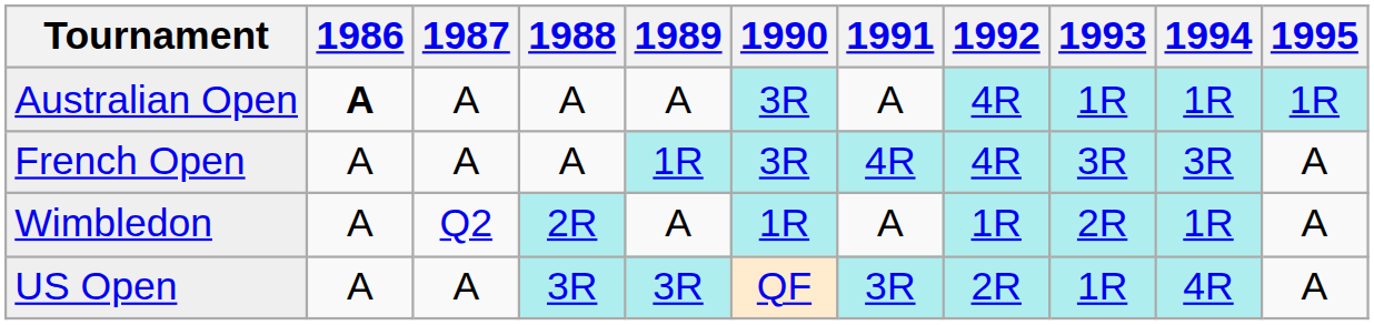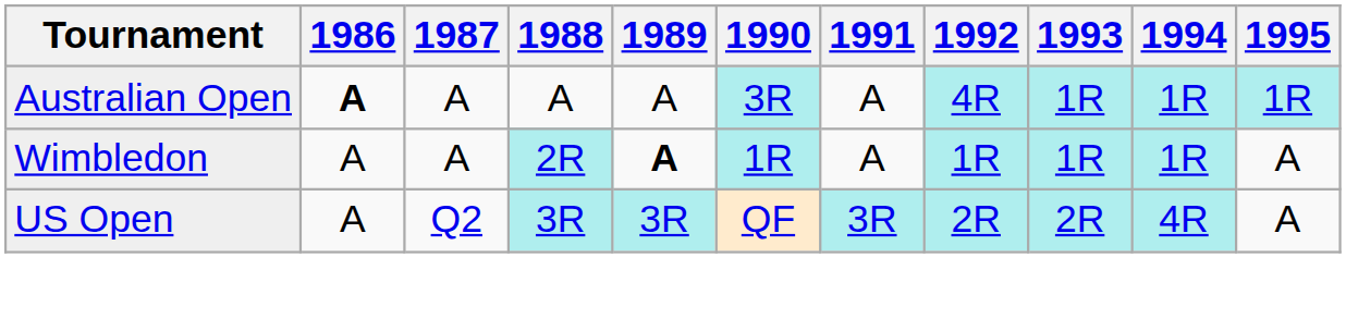 <table class="wikitable" style=text-align:center;>
 <tr>
 <th>Tournament</th>
 <th><a href='#'>1986</a></th>
 <th><a href='#'>1987</a></th>
 <th><a href='#'>1988</a></th>
 <th><a href='#'>1989</a></th>
 <th><a href='#'>1990</a></th>
 <th><a href='#'>1991</a></th>
 <th><a href='#'>1992</a></th>
 <th><a href='#'>1993</a></th>
 <th><a href='#'>1994</a></th>
 <th><a href='#'>1995</a></th>
 </tr>
 <tr>
 <td style="background:#efefef;text-align:left;"><a href='#'>Australian Open</a></td>
 <td><strong>A</strong></td>
 <td>A</td>
 <td>A</td>
 <td>A</td>
 <td style="background:#afeeee;"><a href='#'>3R</a></td>
 <td>A</td>
 <td style="background:#afeeee;"><a href='#'>4R</a></td>
 <td style="background:#afeeee;"><a href='#'>1R</a></td>
 <td style="background:#afeeee;"><a href='#'>1R</a></td>
 <td style="background:#afeeee;"><a href='#'>1R</a></td>
 </tr>
 <tr>
-<td style="background:#efefef;text-align:left;"><a href='#'>French Open</a></td>
+<td style="background:#efefef;text-align:left;"><a href='#'>Wimbledon</a></td>
 <td>A</td>
 <td>A</td>
-<td>A</td>
-<td style="background:#afeeee;"><a href='#'>1R</a></td>
-<td style="background:#afeeee;"><a href='#'>3R</a></td>
-<td style="background:#afeeee;"><a href='#'>4R</a></td>
-<td style="background:#afeeee;"><a href='#'>4R</a></td>
-<td style="background:#afeeee;"><a href='#'>3R</a></td>
-<td style="background:#afeeee;"><a href='#'>3R</a></td>
-<td>A</td>
-</tr>
-<tr>
-<td style="background:#efefef;text-align:left;"><a href='#'>Wimbledon</a></td>
-<td>A</td>
-<td><a href='#'>Q2</a></td>
 <td style="background:#afeeee;"><a href='#'>2R</a></td>
-<td>A</td>
+<td><strong>A</strong></td>
 <td style="background:#afeeee;"><a href='#'>1R</a></td>
 <td>A</td>
 <td style="background:#afeeee;"><a href='#'>1R</a></td>
-<td style="background:#afeeee;"><a href='#'>2R</a></td>
+<td style="background:#afeeee;"><a href='#'>1R</a></td>
 <td style="background:#afeeee;"><a href='#'>1R</a></td>
 <td>A</td>
 </tr>
 <tr>
 <td style="background:#efefef;text-align:left;"><a href='#'>US Open</a></td>
 <td>A</td>
-<td>A</td>
+<td><a href='#'>Q2</a></td>
 <td style="background:#afeeee;"><a href='#'>3R</a></td>
 <td style="background:#afeeee;"><a href='#'>3R</a></td>
 <td style="background:#ffebcd;"><a href='#'>QF</a></td>
 <td style="background:#afeeee;"><a href='#'>3R</a></td>
 <td style="background:#afeeee;"><a href='#'>2R</a></td>
-<td style="background:#afeeee;"><a href='#'>1R</a></td>
+<td style="background:#afeeee;"><a href='#'>2R</a></td>
 <td style="background:#afeeee;"><a href='#'>4R</a></td>
 <td>A</td>
 </tr>
 </table>
